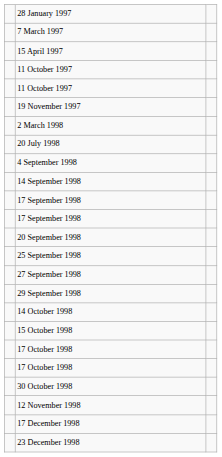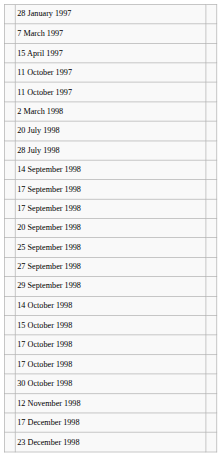 <table class="wikitable" style="font-size: 80%; float: left; width: 26em; margin-right: 1em; height: 700px">
 <tr>
 <td></td>
 <td>28 January 1997</td>
 <td></td>
 </tr>
 <tr>
 <td></td>
 <td>7 March 1997</td>
 <td></td>
 </tr>
 <tr>
 <td></td>
 <td>15 April 1997</td>
 <td></td>
 </tr>
 <tr>
 <td></td>
 <td>11 October 1997</td>
 <td></td>
 </tr>
 <tr>
 <td></td>
 <td>11 October 1997</td>
 <td></td>
 </tr>
 <tr>
 <td></td>
-<td>19 November 1997</td>
-<td></td>
-</tr>
-<tr>
-<td></td>
 <td>2 March 1998</td>
 <td></td>
 </tr>
 <tr>
 <td></td>
 <td>20 July 1998</td>
 <td></td>
 </tr>
 <tr>
 <td></td>
-<td>4 September 1998</td>
+<td>28 July 1998</td>
 <td></td>
 </tr>
 <tr>
 <td></td>
 <td>14 September 1998</td>
 <td></td>
 </tr>
 <tr>
 <td></td>
 <td>17 September 1998</td>
 <td></td>
 </tr>
 <tr>
 <td></td>
 <td>17 September 1998</td>
 <td></td>
 </tr>
 <tr>
 <td></td>
 <td>20 September 1998</td>
 <td></td>
 </tr>
 <tr>
 <td></td>
 <td>25 September 1998</td>
 <td></td>
 </tr>
 <tr>
 <td></td>
 <td>27 September 1998</td>
 <td></td>
 </tr>
 <tr>
 <td></td>
 <td>29 September 1998</td>
 <td></td>
 </tr>
 <tr>
 <td></td>
 <td>14 October 1998</td>
 <td></td>
 </tr>
 <tr>
 <td></td>
 <td>15 October 1998</td>
 <td></td>
 </tr>
 <tr>
 <td></td>
 <td>17 October 1998</td>
 <td></td>
 </tr>
 <tr>
 <td></td>
 <td>17 October 1998</td>
 <td></td>
 </tr>
 <tr>
 <td></td>
 <td>30 October 1998</td>
 <td></td>
 </tr>
 <tr>
 <td></td>
 <td>12 November 1998</td>
 <td></td>
 </tr>
 <tr>
 <td></td>
 <td>17 December 1998</td>
 <td></td>
 </tr>
 <tr>
 <td></td>
 <td>23 December 1998</td>
 <td></td>
 </tr>
 </table>
